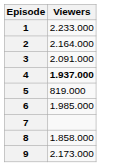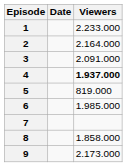 <table class="wikitable sortable">
 <tr>
 <th>Episode</th>
+<th>Date</th>
 <th>Viewers<br></th>
 </tr>
 <tr>
 <th>1</th>
+<td></td>
 <td>2.233.000</td>
 </tr>
 <tr>
 <th>2</th>
+<td></td>
 <td>2.164.000</td>
 </tr>
 <tr>
 <th>3</th>
+<td></td>
 <td>2.091.000</td>
 </tr>
 <tr>
 <th>4</th>
+<td></td>
 <td><strong>1.937.000</strong></td>
 </tr>
 <tr>
 <th>5</th>
+<td></td>
 <td>819.000</td>
 </tr>
 <tr>
 <th>6</th>
+<td></td>
 <td>1.985.000</td>
 </tr>
 <tr>
 <th>7</th>
 <td></td>
+<td></td>
 </tr>
 <tr>
 <th>8</th>
+<td></td>
 <td>1.858.000</td>
 </tr>
 <tr>
 <th>9</th>
+<td></td>
 <td>2.173.000</td>
 </tr>
 </table>
